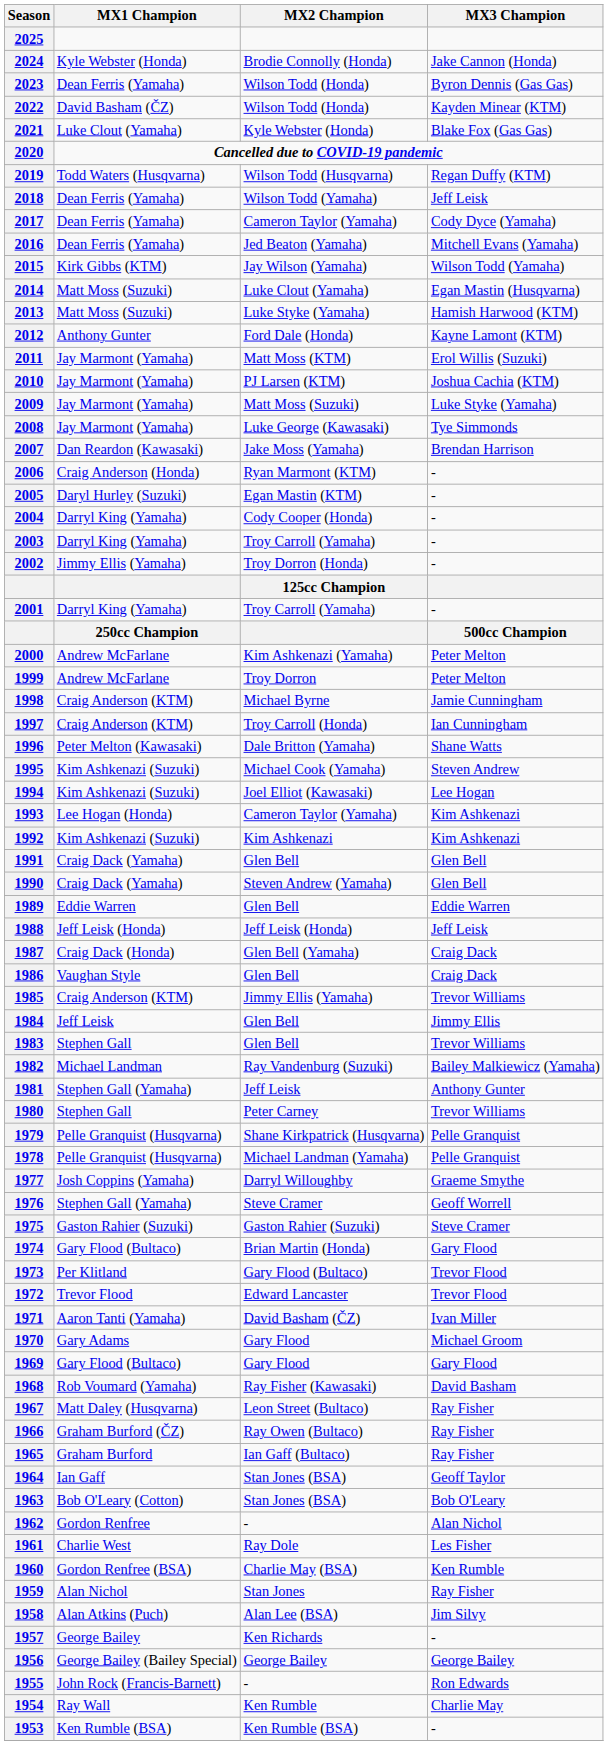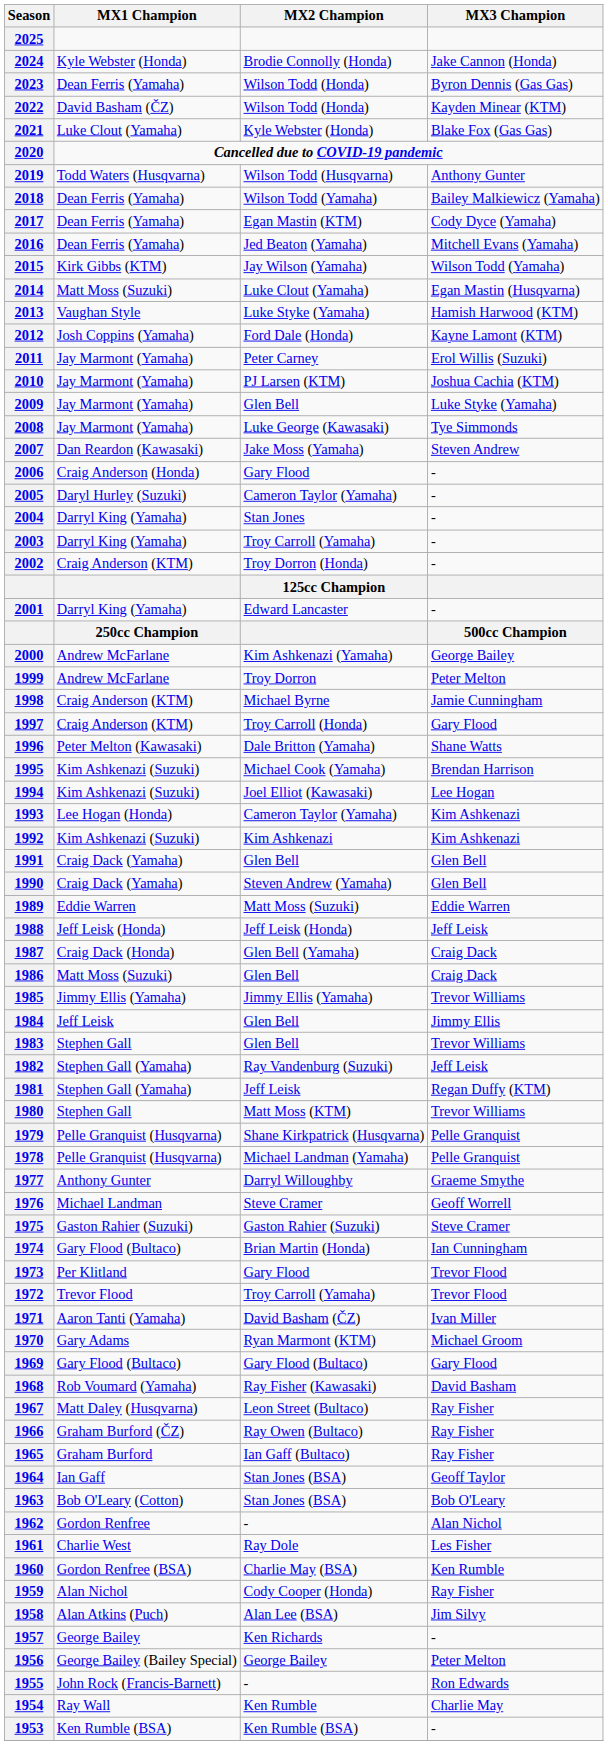 <table class="wikitable">
 <tr>
 <th>Season</th>
 <th>MX1 Champion</th>
 <th>MX2 Champion</th>
 <th>MX3 Champion</th>
 </tr>
 <tr>
 <th><a href='#'>2025</a></th>
 <td></td>
 <td></td>
 <td></td>
 </tr>
 <tr>
 <th><a href='#'>2024</a></th>
 <td> <a href='#'>Kyle Webster</a> (<a href='#'>Honda</a>)</td>
 <td> <a href='#'>Brodie Connolly</a> (<a href='#'>Honda</a>)</td>
 <td> <a href='#'>Jake Cannon</a> (<a href='#'>Honda</a>)</td>
 </tr>
 <tr>
 <th><a href='#'>2023</a></th>
 <td> <a href='#'>Dean Ferris</a> (<a href='#'>Yamaha</a>)</td>
 <td> <a href='#'>Wilson Todd</a> (<a href='#'>Honda</a>)</td>
 <td> <a href='#'>Byron Dennis</a> (<a href='#'>Gas Gas</a>)</td>
 </tr>
 <tr>
 <th><a href='#'>2022</a></th>
 <td> <a href='#'>David Basham</a> (<a href='#'>ČZ</a>)</td>
 <td> <a href='#'>Wilson Todd</a> (<a href='#'>Honda</a>)</td>
 <td> <a href='#'>Kayden Minear</a> (<a href='#'>KTM</a>)</td>
 </tr>
 <tr>
 <th><a href='#'>2021</a></th>
 <td> <a href='#'>Luke Clout</a> (<a href='#'>Yamaha</a>)</td>
 <td> <a href='#'>Kyle Webster</a> (<a href='#'>Honda</a>)</td>
 <td> <a href='#'>Blake Fox</a> (<a href='#'>Gas Gas</a>)</td>
 </tr>
 <tr>
 <th><a href='#'>2020</a></th>
 <td colspan=3 align=center><strong><em>Cancelled<strong> due to <a href='#'>COVID-19 pandemic</a><em></td>
 </tr>
 <tr>
 <th><a href='#'>2019</a></th>
 <td> <a href='#'>Todd Waters</a> (<a href='#'>Husqvarna</a>)</td>
 <td> <a href='#'>Wilson Todd</a> (<a href='#'>Husqvarna</a>)</td>
-<td> <a href='#'>Regan Duffy</a> (<a href='#'>KTM</a>)</td>
+<td> <a href='#'>Anthony Gunter</a></td>
 </tr>
 <tr>
 <th><a href='#'>2018</a></th>
 <td> <a href='#'>Dean Ferris</a> (<a href='#'>Yamaha</a>)</td>
 <td> <a href='#'>Wilson Todd</a> (<a href='#'>Yamaha</a>)</td>
-<td> <a href='#'>Jeff Leisk</a></td>
+<td> <a href='#'>Bailey Malkiewicz</a> (<a href='#'>Yamaha</a>)</td>
 </tr>
 <tr>
 <th><a href='#'>2017</a></th>
 <td> <a href='#'>Dean Ferris</a> (<a href='#'>Yamaha</a>)</td>
-<td> <a href='#'>Cameron Taylor</a> (<a href='#'>Yamaha</a>)</td>
+<td> <a href='#'>Egan Mastin</a> (<a href='#'>KTM</a>)</td>
 <td> <a href='#'>Cody Dyce</a> (<a href='#'>Yamaha</a>)</td>
 </tr>
 <tr>
 <th><a href='#'>2016</a></th>
 <td> <a href='#'>Dean Ferris</a> (<a href='#'>Yamaha</a>)</td>
 <td> <a href='#'>Jed Beaton</a> (<a href='#'>Yamaha</a>)</td>
 <td> <a href='#'>Mitchell Evans</a> (<a href='#'>Yamaha</a>)</td>
 </tr>
 <tr>
 <th><a href='#'>2015</a></th>
 <td> <a href='#'>Kirk Gibbs</a> (<a href='#'>KTM</a>)</td>
 <td> <a href='#'>Jay Wilson</a> (<a href='#'>Yamaha</a>)</td>
 <td> <a href='#'>Wilson Todd</a> (<a href='#'>Yamaha</a>)</td>
 </tr>
 <tr>
 <th><a href='#'>2014</a></th>
 <td> <a href='#'>Matt Moss</a> (<a href='#'>Suzuki</a>)</td>
 <td> <a href='#'>Luke Clout</a> (<a href='#'>Yamaha</a>)</td>
 <td> <a href='#'>Egan Mastin</a> (<a href='#'>Husqvarna</a>)</td>
 </tr>
 <tr>
 <th><a href='#'>2013</a></th>
-<td> <a href='#'>Matt Moss</a> (<a href='#'>Suzuki</a>)</td>
+<td> <a href='#'>Vaughan Style</a></td>
 <td> <a href='#'>Luke Styke</a> (<a href='#'>Yamaha</a>)</td>
 <td> <a href='#'>Hamish Harwood</a> (<a href='#'>KTM</a>)</td>
 </tr>
 <tr>
 <th><a href='#'>2012</a></th>
-<td> <a href='#'>Anthony Gunter</a></td>
+<td> <a href='#'>Josh Coppins</a> (<a href='#'>Yamaha</a>)</td>
 <td> <a href='#'>Ford Dale</a> (<a href='#'>Honda</a>)</td>
 <td> <a href='#'>Kayne Lamont</a> (<a href='#'>KTM</a>)</td>
 </tr>
 <tr>
 <th><a href='#'>2011</a></th>
 <td> <a href='#'>Jay Marmont</a> (<a href='#'>Yamaha</a>)</td>
-<td> <a href='#'>Matt Moss</a> (<a href='#'>KTM</a>)</td>
+<td> <a href='#'>Peter Carney</a></td>
 <td> <a href='#'>Erol Willis</a> (<a href='#'>Suzuki</a>)</td>
 </tr>
 <tr>
 <th><a href='#'>2010</a></th>
 <td> <a href='#'>Jay Marmont</a> (<a href='#'>Yamaha</a>)</td>
 <td> <a href='#'>PJ Larsen</a> (<a href='#'>KTM</a>)</td>
 <td> <a href='#'>Joshua Cachia</a> (<a href='#'>KTM</a>)</td>
 </tr>
 <tr>
 <th><a href='#'>2009</a></th>
 <td> <a href='#'>Jay Marmont</a> (<a href='#'>Yamaha</a>)</td>
-<td> <a href='#'>Matt Moss</a> (<a href='#'>Suzuki</a>)</td>
+<td> <a href='#'>Glen Bell</a></td>
 <td> <a href='#'>Luke Styke</a> (<a href='#'>Yamaha</a>)</td>
 </tr>
 <tr>
 <th><a href='#'>2008</a></th>
 <td> <a href='#'>Jay Marmont</a> (<a href='#'>Yamaha</a>)</td>
 <td> <a href='#'>Luke George</a> (<a href='#'>Kawasaki</a>)</td>
 <td> <a href='#'>Tye Simmonds</a></td>
 </tr>
 <tr>
 <th><a href='#'>2007</a></th>
 <td> <a href='#'>Dan Reardon</a> (<a href='#'>Kawasaki</a>)</td>
 <td> <a href='#'>Jake Moss</a> (<a href='#'>Yamaha</a>)</td>
-<td> <a href='#'>Brendan Harrison</a></td>
+<td> <a href='#'>Steven Andrew</a></td>
 </tr>
 <tr>
 <th><a href='#'>2006</a></th>
 <td> <a href='#'>Craig Anderson</a> (<a href='#'>Honda</a>)</td>
-<td> <a href='#'>Ryan Marmont</a> (<a href='#'>KTM</a>)</td>
+<td> <a href='#'>Gary Flood</a></td>
 <td>-</td>
 </tr>
 <tr>
 <th><a href='#'>2005</a></th>
 <td> <a href='#'>Daryl Hurley</a> (<a href='#'>Suzuki</a>)</td>
-<td> <a href='#'>Egan Mastin</a> (<a href='#'>KTM</a>)</td>
+<td> <a href='#'>Cameron Taylor</a> (<a href='#'>Yamaha</a>)</td>
 <td>-</td>
 </tr>
 <tr>
 <th><a href='#'>2004</a></th>
 <td> <a href='#'>Darryl King</a> (<a href='#'>Yamaha</a>)</td>
-<td> <a href='#'>Cody Cooper</a> (<a href='#'>Honda</a>)</td>
+<td> <a href='#'>Stan Jones</a></td>
 <td>-</td>
 </tr>
 <tr>
 <th><a href='#'>2003</a></th>
 <td> <a href='#'>Darryl King</a> (<a href='#'>Yamaha</a>)</td>
 <td> <a href='#'>Troy Carroll</a> (<a href='#'>Yamaha</a>)</td>
 <td>-</td>
 </tr>
 <tr>
 <th><a href='#'>2002</a></th>
-<td> <a href='#'>Jimmy Ellis</a> (<a href='#'>Yamaha</a>)</td>
+<td> <a href='#'>Craig Anderson</a> (<a href='#'>KTM</a>)</td>
 <td> <a href='#'>Troy Dorron</a> (<a href='#'>Honda</a>)</td>
 <td>-</td>
 </tr>
 <tr>
 <th></th>
 <th></th>
 <th>125cc Champion</th>
 <th></th>
 </tr>
 <tr>
 <th><a href='#'>2001</a></th>
 <td> <a href='#'>Darryl King</a> (<a href='#'>Yamaha</a>)</td>
-<td> <a href='#'>Troy Carroll</a> (<a href='#'>Yamaha</a>)</td>
+<td> <a href='#'>Edward Lancaster</a></td>
 <td>-</td>
 </tr>
 <tr>
 <th></th>
 <th>250cc Champion</th>
 <th></th>
 <th>500cc Champion</th>
 </tr>
 <tr>
 <th><a href='#'>2000</a></th>
 <td> <a href='#'>Andrew McFarlane</a></td>
 <td> <a href='#'>Kim Ashkenazi</a> (<a href='#'>Yamaha</a>)</td>
-<td> <a href='#'>Peter Melton</a></td>
+<td> <a href='#'>George Bailey</a></td>
 </tr>
 <tr>
 <th><a href='#'>1999</a></th>
 <td> <a href='#'>Andrew McFarlane</a></td>
 <td> <a href='#'>Troy Dorron</a></td>
 <td> <a href='#'>Peter Melton</a></td>
 </tr>
 <tr>
 <th><a href='#'>1998</a></th>
 <td> <a href='#'>Craig Anderson</a> (<a href='#'>KTM</a>)</td>
 <td> <a href='#'>Michael Byrne</a></td>
 <td> <a href='#'>Jamie Cunningham</a></td>
 </tr>
 <tr>
 <th><a href='#'>1997</a></th>
 <td> <a href='#'>Craig Anderson</a> (<a href='#'>KTM</a>)</td>
 <td> <a href='#'>Troy Carroll</a> (<a href='#'>Honda</a>)</td>
-<td> <a href='#'>Ian Cunningham</a></td>
+<td> <a href='#'>Gary Flood</a></td>
 </tr>
 <tr>
 <th><a href='#'>1996</a></th>
 <td> <a href='#'>Peter Melton</a> (<a href='#'>Kawasaki</a>)</td>
 <td> <a href='#'>Dale Britton</a> (<a href='#'>Yamaha</a>)</td>
 <td> <a href='#'>Shane Watts</a></td>
 </tr>
 <tr>
 <th><a href='#'>1995</a></th>
 <td> <a href='#'>Kim Ashkenazi</a> (<a href='#'>Suzuki</a>)</td>
 <td> <a href='#'>Michael Cook</a> (<a href='#'>Yamaha</a>)</td>
-<td> <a href='#'>Steven Andrew</a></td>
+<td> <a href='#'>Brendan Harrison</a></td>
 </tr>
 <tr>
 <th><a href='#'>1994</a></th>
 <td> <a href='#'>Kim Ashkenazi</a> (<a href='#'>Suzuki</a>)</td>
 <td> <a href='#'>Joel Elliot</a> (<a href='#'>Kawasaki</a>)</td>
 <td> <a href='#'>Lee Hogan</a></td>
 </tr>
 <tr>
 <th><a href='#'>1993</a></th>
 <td> <a href='#'>Lee Hogan</a> (<a href='#'>Honda</a>)</td>
 <td> <a href='#'>Cameron Taylor</a> (<a href='#'>Yamaha</a>)</td>
 <td> <a href='#'>Kim Ashkenazi</a></td>
 </tr>
 <tr>
 <th><a href='#'>1992</a></th>
 <td> <a href='#'>Kim Ashkenazi</a> (<a href='#'>Suzuki</a>)</td>
 <td> <a href='#'>Kim Ashkenazi</a></td>
 <td> <a href='#'>Kim Ashkenazi</a></td>
 </tr>
 <tr>
 <th><a href='#'>1991</a></th>
 <td> <a href='#'>Craig Dack</a> (<a href='#'>Yamaha</a>)</td>
 <td> <a href='#'>Glen Bell</a></td>
 <td> <a href='#'>Glen Bell</a></td>
 </tr>
 <tr>
 <th><a href='#'>1990</a></th>
 <td> <a href='#'>Craig Dack</a> (<a href='#'>Yamaha</a>)</td>
 <td> <a href='#'>Steven Andrew</a> (<a href='#'>Yamaha</a>)</td>
 <td> <a href='#'>Glen Bell</a></td>
 </tr>
 <tr>
 <th><a href='#'>1989</a></th>
 <td> <a href='#'>Eddie Warren</a></td>
-<td> <a href='#'>Glen Bell</a></td>
+<td> <a href='#'>Matt Moss</a> (<a href='#'>Suzuki</a>)</td>
 <td> <a href='#'>Eddie Warren</a></td>
 </tr>
 <tr>
 <th><a href='#'>1988</a></th>
 <td> <a href='#'>Jeff Leisk</a> (<a href='#'>Honda</a>)</td>
 <td> <a href='#'>Jeff Leisk</a> (<a href='#'>Honda</a>)</td>
 <td> <a href='#'>Jeff Leisk</a></td>
 </tr>
 <tr>
 <th><a href='#'>1987</a></th>
 <td> <a href='#'>Craig Dack</a> (<a href='#'>Honda</a>)</td>
 <td> <a href='#'>Glen Bell</a> (<a href='#'>Yamaha</a>)</td>
 <td> <a href='#'>Craig Dack</a></td>
 </tr>
 <tr>
 <th><a href='#'>1986</a></th>
-<td> <a href='#'>Vaughan Style</a></td>
+<td> <a href='#'>Matt Moss</a> (<a href='#'>Suzuki</a>)</td>
 <td> <a href='#'>Glen Bell</a></td>
 <td> <a href='#'>Craig Dack</a></td>
 </tr>
 <tr>
 <th><a href='#'>1985</a></th>
-<td> <a href='#'>Craig Anderson</a> (<a href='#'>KTM</a>)</td>
+<td> <a href='#'>Jimmy Ellis</a> (<a href='#'>Yamaha</a>)</td>
 <td> <a href='#'>Jimmy Ellis</a> (<a href='#'>Yamaha</a>)</td>
 <td> <a href='#'>Trevor Williams</a></td>
 </tr>
 <tr>
 <th><a href='#'>1984</a></th>
 <td> <a href='#'>Jeff Leisk</a></td>
 <td> <a href='#'>Glen Bell</a></td>
 <td> <a href='#'>Jimmy Ellis</a></td>
 </tr>
 <tr>
 <th><a href='#'>1983</a></th>
 <td> <a href='#'>Stephen Gall</a></td>
 <td> <a href='#'>Glen Bell</a></td>
 <td> <a href='#'>Trevor Williams</a></td>
 </tr>
 <tr>
 <th><a href='#'>1982</a></th>
-<td> <a href='#'>Michael Landman</a></td>
+<td> <a href='#'>Stephen Gall</a> (<a href='#'>Yamaha</a>)</td>
 <td> <a href='#'>Ray Vandenburg</a> (<a href='#'>Suzuki</a>)</td>
-<td> <a href='#'>Bailey Malkiewicz</a> (<a href='#'>Yamaha</a>)</td>
+<td> <a href='#'>Jeff Leisk</a></td>
 </tr>
 <tr>
 <th><a href='#'>1981</a></th>
 <td> <a href='#'>Stephen Gall</a> (<a href='#'>Yamaha</a>)</td>
 <td> <a href='#'>Jeff Leisk</a></td>
-<td> <a href='#'>Anthony Gunter</a></td>
+<td> <a href='#'>Regan Duffy</a> (<a href='#'>KTM</a>)</td>
 </tr>
 <tr>
 <th><a href='#'>1980</a></th>
 <td> <a href='#'>Stephen Gall</a></td>
-<td> <a href='#'>Peter Carney</a></td>
+<td> <a href='#'>Matt Moss</a> (<a href='#'>KTM</a>)</td>
 <td> <a href='#'>Trevor Williams</a></td>
 </tr>
 <tr>
 <th><a href='#'>1979</a></th>
 <td> <a href='#'>Pelle Granquist</a> (<a href='#'>Husqvarna</a>)</td>
 <td> <a href='#'>Shane Kirkpatrick</a> (<a href='#'>Husqvarna</a>)</td>
 <td> <a href='#'>Pelle Granquist</a></td>
 </tr>
 <tr>
 <th><a href='#'>1978</a></th>
 <td> <a href='#'>Pelle Granquist</a> (<a href='#'>Husqvarna</a>)</td>
 <td> <a href='#'>Michael Landman</a> (<a href='#'>Yamaha</a>)</td>
 <td> <a href='#'>Pelle Granquist</a></td>
 </tr>
 <tr>
 <th><a href='#'>1977</a></th>
-<td> <a href='#'>Josh Coppins</a> (<a href='#'>Yamaha</a>)</td>
+<td> <a href='#'>Anthony Gunter</a></td>
 <td> <a href='#'>Darryl Willoughby</a></td>
 <td> <a href='#'>Graeme Smythe</a></td>
 </tr>
 <tr>
 <th><a href='#'>1976</a></th>
-<td> <a href='#'>Stephen Gall</a> (<a href='#'>Yamaha</a>)</td>
+<td> <a href='#'>Michael Landman</a></td>
 <td> <a href='#'>Steve Cramer</a></td>
 <td> <a href='#'>Geoff Worrell</a></td>
 </tr>
 <tr>
 <th><a href='#'>1975</a></th>
 <td> <a href='#'>Gaston Rahier</a> (<a href='#'>Suzuki</a>)</td>
 <td> <a href='#'>Gaston Rahier</a> (<a href='#'>Suzuki</a>)</td>
 <td> <a href='#'>Steve Cramer</a></td>
 </tr>
 <tr>
 <th><a href='#'>1974</a></th>
 <td> <a href='#'>Gary Flood</a> (<a href='#'>Bultaco</a>)</td>
 <td> <a href='#'>Brian Martin</a> (<a href='#'>Honda</a>)</td>
-<td> <a href='#'>Gary Flood</a></td>
+<td> <a href='#'>Ian Cunningham</a></td>
 </tr>
 <tr>
 <th><a href='#'>1973</a></th>
 <td> <a href='#'>Per Klitland</a></td>
-<td> <a href='#'>Gary Flood</a> (<a href='#'>Bultaco</a>)</td>
+<td> <a href='#'>Gary Flood</a></td>
 <td> <a href='#'>Trevor Flood</a></td>
 </tr>
 <tr>
 <th><a href='#'>1972</a></th>
 <td> <a href='#'>Trevor Flood</a></td>
-<td> <a href='#'>Edward Lancaster</a></td>
+<td> <a href='#'>Troy Carroll</a> (<a href='#'>Yamaha</a>)</td>
 <td> <a href='#'>Trevor Flood</a></td>
 </tr>
 <tr>
 <th><a href='#'>1971</a></th>
 <td> <a href='#'>Aaron Tanti</a> (<a href='#'>Yamaha</a>)</td>
 <td> <a href='#'>David Basham</a> (<a href='#'>ČZ</a>)</td>
 <td> <a href='#'>Ivan Miller</a></td>
 </tr>
 <tr>
 <th><a href='#'>1970</a></th>
 <td> <a href='#'>Gary Adams</a></td>
-<td> <a href='#'>Gary Flood</a></td>
+<td> <a href='#'>Ryan Marmont</a> (<a href='#'>KTM</a>)</td>
 <td> <a href='#'>Michael Groom</a></td>
 </tr>
 <tr>
 <th><a href='#'>1969</a></th>
 <td> <a href='#'>Gary Flood</a> (<a href='#'>Bultaco</a>)</td>
-<td> <a href='#'>Gary Flood</a></td>
+<td> <a href='#'>Gary Flood</a> (<a href='#'>Bultaco</a>)</td>
 <td> <a href='#'>Gary Flood</a></td>
 </tr>
 <tr>
 <th><a href='#'>1968</a></th>
 <td> <a href='#'>Rob Voumard</a> (<a href='#'>Yamaha</a>)</td>
 <td> <a href='#'>Ray Fisher</a> (<a href='#'>Kawasaki</a>)</td>
 <td> <a href='#'>David Basham</a></td>
 </tr>
 <tr>
 <th><a href='#'>1967</a></th>
 <td> <a href='#'>Matt Daley</a> (<a href='#'>Husqvarna</a>)</td>
 <td> <a href='#'>Leon Street</a> (<a href='#'>Bultaco</a>)</td>
 <td> <a href='#'>Ray Fisher</a></td>
 </tr>
 <tr>
 <th><a href='#'>1966</a></th>
 <td> <a href='#'>Graham Burford</a> (<a href='#'>ČZ</a>)</td>
 <td> <a href='#'>Ray Owen</a> (<a href='#'>Bultaco</a>)</td>
 <td> <a href='#'>Ray Fisher</a></td>
 </tr>
 <tr>
 <th><a href='#'>1965</a></th>
 <td> <a href='#'>Graham Burford</a></td>
 <td> <a href='#'>Ian Gaff</a> (<a href='#'>Bultaco</a>)</td>
 <td> <a href='#'>Ray Fisher</a></td>
 </tr>
 <tr>
 <th><a href='#'>1964</a></th>
 <td> <a href='#'>Ian Gaff</a></td>
 <td> <a href='#'>Stan Jones</a> (<a href='#'>BSA</a>)</td>
 <td> <a href='#'>Geoff Taylor</a></td>
 </tr>
 <tr>
 <th><a href='#'>1963</a></th>
 <td> <a href='#'>Bob O'Leary</a> (<a href='#'>Cotton</a>)</td>
 <td> <a href='#'>Stan Jones</a> (<a href='#'>BSA</a>)</td>
 <td> <a href='#'>Bob O'Leary</a></td>
 </tr>
 <tr>
 <th><a href='#'>1962</a></th>
 <td> <a href='#'>Gordon Renfree</a></td>
 <td>-</td>
 <td> <a href='#'>Alan Nichol</a></td>
 </tr>
 <tr>
 <th><a href='#'>1961</a></th>
 <td> <a href='#'>Charlie West</a></td>
 <td> <a href='#'>Ray Dole</a></td>
 <td> <a href='#'>Les Fisher</a></td>
 </tr>
 <tr>
 <th><a href='#'>1960</a></th>
 <td> <a href='#'>Gordon Renfree</a> (<a href='#'>BSA</a>)</td>
 <td> <a href='#'>Charlie May</a> (<a href='#'>BSA</a>)</td>
 <td> <a href='#'>Ken Rumble</a></td>
 </tr>
 <tr>
 <th><a href='#'>1959</a></th>
 <td> <a href='#'>Alan Nichol</a></td>
-<td> <a href='#'>Stan Jones</a></td>
+<td> <a href='#'>Cody Cooper</a> (<a href='#'>Honda</a>)</td>
 <td> <a href='#'>Ray Fisher</a></td>
 </tr>
 <tr>
 <th><a href='#'>1958</a></th>
 <td> <a href='#'>Alan Atkins</a> (<a href='#'>Puch</a>)</td>
 <td> <a href='#'>Alan Lee</a> (<a href='#'>BSA</a>)</td>
 <td> <a href='#'>Jim Silvy</a></td>
 </tr>
 <tr>
 <th><a href='#'>1957</a></th>
 <td> <a href='#'>George Bailey</a></td>
 <td> <a href='#'>Ken Richards</a></td>
 <td>-</td>
 </tr>
 <tr>
 <th><a href='#'>1956</a></th>
 <td> <a href='#'>George Bailey</a> (Bailey Special)</td>
 <td> <a href='#'>George Bailey</a></td>
-<td> <a href='#'>George Bailey</a></td>
+<td> <a href='#'>Peter Melton</a></td>
 </tr>
 <tr>
 <th><a href='#'>1955</a></th>
 <td> <a href='#'>John Rock</a> (<a href='#'>Francis-Barnett</a>)</td>
 <td>-</td>
 <td> <a href='#'>Ron Edwards</a></td>
 </tr>
 <tr>
 <th><a href='#'>1954</a></th>
 <td> <a href='#'>Ray Wall</a></td>
 <td> <a href='#'>Ken Rumble</a></td>
 <td> <a href='#'>Charlie May</a></td>
 </tr>
 <tr>
 <th><a href='#'>1953</a></th>
 <td> <a href='#'>Ken Rumble</a> (<a href='#'>BSA</a>)</td>
 <td> <a href='#'>Ken Rumble</a> (<a href='#'>BSA</a>)</td>
 <td>-</td>
 </tr>
 <tr>
 </tr>
 </table>
